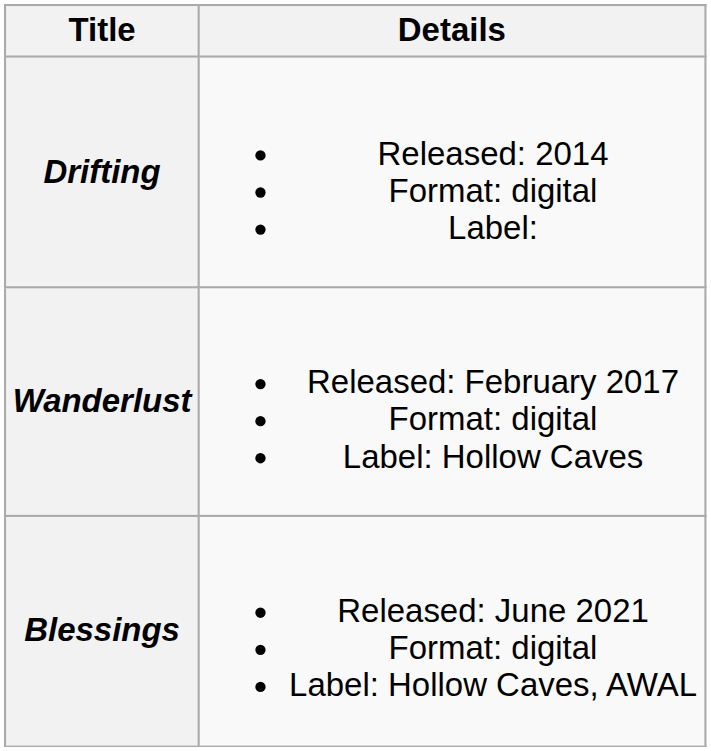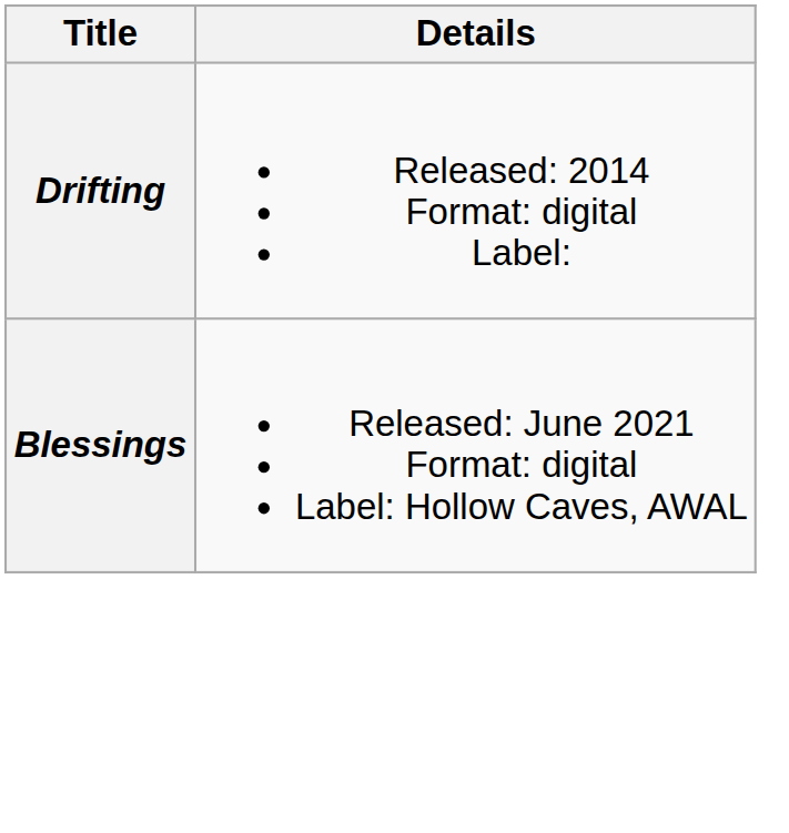 <table class="wikitable plainrowheaders" style="text-align:center;" border="1">
 <tr>
 <th>Title</th>
 <th>Details</th>
 </tr>
 <tr>
 <th scope="row"><em>Drifting</em></th>
 <td><br><ul><li>Released: 2014</li><li>Format: digital</li><li>Label:</li></ul></td>
 </tr>
 <tr>
-<th scope="row"><em>Wanderlust</em></th>
-<td><br><ul><li>Released: February 2017</li><li>Format: digital</li><li>Label: Hollow Caves</li></ul></td>
-</tr>
-<tr>
 <th scope="row"><em>Blessings</em></th>
 <td><br><ul><li>Released: June 2021</li><li>Format: digital</li><li>Label: Hollow Caves, AWAL</li></ul></td>
 </tr>
 </table>
